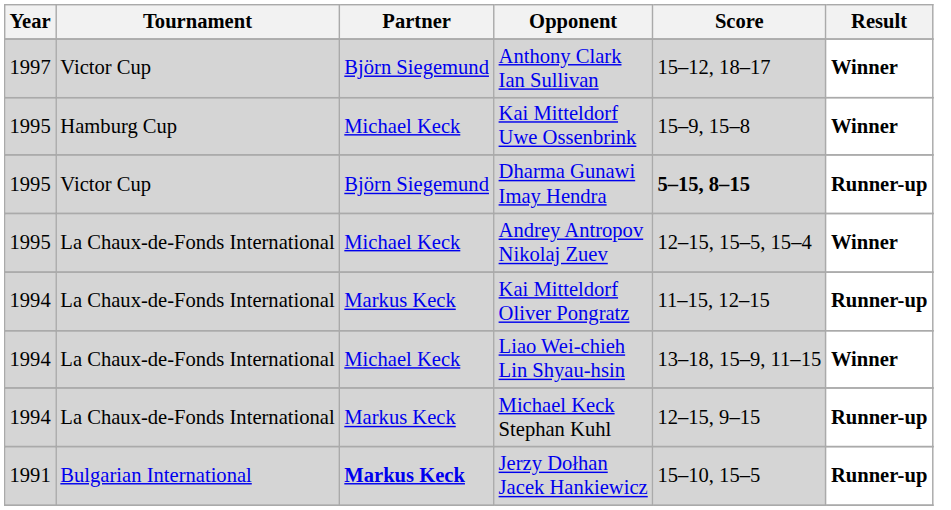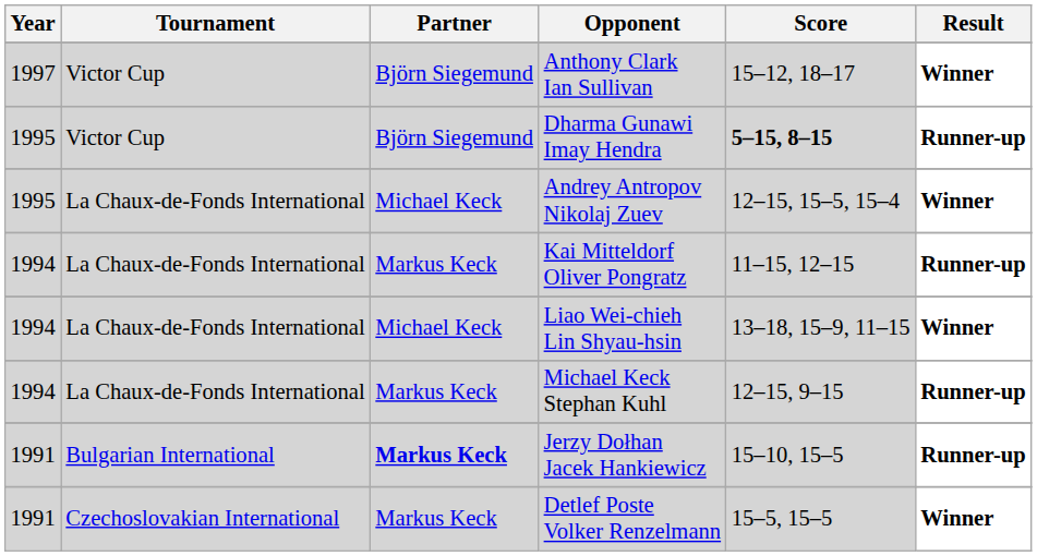 <table class="sortable wikitable" style="font-size: 90%;">
 <tr>
 <th>Year</th>
 <th>Tournament</th>
 <th>Partner</th>
 <th>Opponent</th>
 <th>Score</th>
 <th>Result</th>
 </tr>
 <tr>
 </tr>
 <tr style="background:#D5D5D5">
 <td align="center">1997</td>
 <td align="left">Victor Cup</td>
 <td align="left"> <a href='#'>Björn Siegemund</a></td>
 <td align="left"> <a href='#'>Anthony Clark</a> <br>  <a href='#'>Ian Sullivan</a></td>
 <td align="left">15–12, 18–17</td>
 <td style="text-align:left; background:white"> <strong>Winner</strong></td>
 </tr>
 <tr>
-</tr>
-<tr style="background:#D5D5D5">
-<td align="center">1995</td>
-<td align="left">Hamburg Cup</td>
-<td align="left"> <a href='#'>Michael Keck</a></td>
-<td align="left"> <a href='#'>Kai Mitteldorf</a> <br>  <a href='#'>Uwe Ossenbrink</a></td>
-<td align="left">15–9, 15–8</td>
-<td style="text-align:left; background:white"> <strong>Winner</strong></td>
 </tr>
 <tr>
 </tr>
 <tr style="background:#D5D5D5">
 <td align="center">1995</td>
 <td align="left">Victor Cup</td>
 <td align="left"> <a href='#'>Björn Siegemund</a></td>
 <td align="left"> <a href='#'>Dharma Gunawi</a> <br>  <a href='#'>Imay Hendra</a></td>
 <td align="left"><strong>5–15, 8–15</strong></td>
 <td style="text-align:left; background:white"> <strong>Runner-up</strong></td>
 </tr>
 <tr>
 </tr>
 <tr style="background:#D5D5D5">
 <td align="center">1995</td>
 <td align="left">La Chaux-de-Fonds International</td>
 <td align="left"> <a href='#'>Michael Keck</a></td>
 <td align="left"> <a href='#'>Andrey Antropov</a> <br>  <a href='#'>Nikolaj Zuev</a></td>
 <td align="left">12–15, 15–5, 15–4</td>
 <td style="text-align:left; background:white"> <strong>Winner</strong></td>
 </tr>
 <tr>
 </tr>
 <tr style="background:#D5D5D5">
 <td align="center">1994</td>
 <td align="left">La Chaux-de-Fonds International</td>
 <td align="left"> <a href='#'>Markus Keck</a></td>
 <td align="left"> <a href='#'>Kai Mitteldorf</a> <br>  <a href='#'>Oliver Pongratz</a></td>
 <td align="left">11–15, 12–15</td>
 <td style="text-align:left; background:white"> <strong>Runner-up</strong></td>
 </tr>
 <tr>
 </tr>
 <tr style="background:#D5D5D5">
 <td align="center">1994</td>
 <td align="left">La Chaux-de-Fonds International</td>
 <td align="left"> <a href='#'>Michael Keck</a></td>
 <td align="left"> <a href='#'>Liao Wei-chieh</a> <br>  <a href='#'>Lin Shyau-hsin</a></td>
 <td align="left">13–18, 15–9, 11–15</td>
 <td style="text-align:left; background:white"> <strong>Winner</strong></td>
 </tr>
 <tr>
 </tr>
 <tr style="background:#D5D5D5">
 <td align="center">1994</td>
 <td align="left">La Chaux-de-Fonds International</td>
 <td align="left"> <a href='#'>Markus Keck</a></td>
 <td align="left"> <a href='#'>Michael Keck</a> <br>  Stephan Kuhl</td>
 <td align="left">12–15, 9–15</td>
 <td style="text-align:left; background:white"> <strong>Runner-up</strong></td>
 </tr>
 <tr>
 </tr>
 <tr style="background:#D5D5D5">
 <td align="center">1991</td>
 <td align="left"><a href='#'>Bulgarian International</a></td>
 <td align="left"><strong> <a href='#'>Markus Keck</a></strong></td>
 <td align="left"> <a href='#'>Jerzy Dołhan</a> <br>  <a href='#'>Jacek Hankiewicz</a></td>
 <td align="left">15–10, 15–5</td>
 <td style="text-align:left; background:white"> <strong>Runner-up</strong></td>
 </tr>
 <tr>
 </tr>
+<tr style="background:#D5D5D5">
+<td align="center">1991</td>
+<td align="left"><a href='#'>Czechoslovakian International</a></td>
+<td align="left"> <a href='#'>Markus Keck</a></td>
+<td align="left"> <a href='#'>Detlef Poste</a> <br>  <a href='#'>Volker Renzelmann</a></td>
+<td align="left">15–5, 15–5</td>
+<td style="text-align:left; background:white"> <strong>Winner</strong></td>
+</tr>
 </table>
